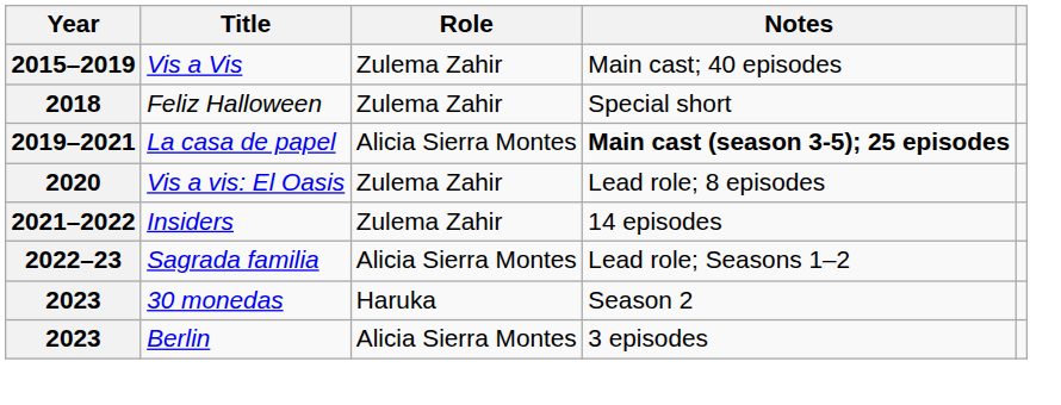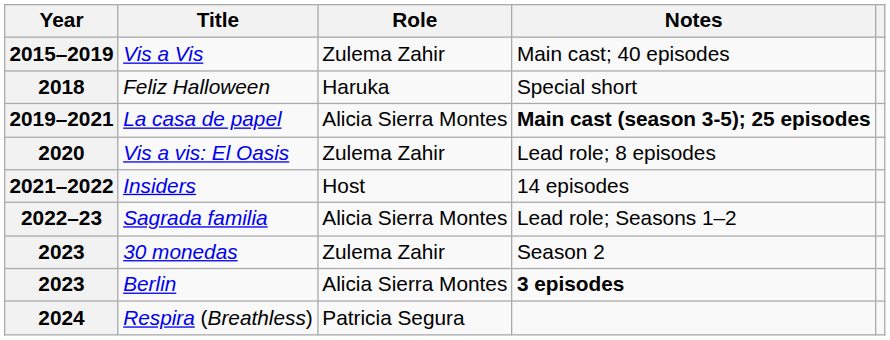 <table class="wikitable sortable plainrowheaders">
 <tr>
 <th scope="col">Year</th>
 <th scope="col">Title</th>
 <th scope="col">Role</th>
 <th scope="col" class="unsortable">Notes</th>
 <th scope="col" class="unsortable"></th>
 </tr>
 <tr>
 <th scope="row" style=text-align:center>2015–2019</th>
 <td><em><a href='#'>Vis a Vis</a></em></td>
 <td>Zulema Zahir</td>
 <td>Main cast; 40 episodes</td>
 <td align = "center"></td>
 </tr>
 <tr>
 <th scope="row" style=text-align:center>2018</th>
 <td><em>Feliz Halloween</em></td>
-<td>Zulema Zahir</td>
+<td>Haruka</td>
 <td>Special short</td>
 <td align = "center"></td>
 </tr>
 <tr>
 <th scope="row" style=text-align:center>2019–2021</th>
 <td><em><a href='#'>La casa de papel</a></em></td>
 <td>Alicia Sierra Montes</td>
 <td><strong>Main cast (season 3-5); 25 episodes</strong></td>
 <td align = "center"></td>
 </tr>
 <tr>
 <th scope="row" style=text-align:center>2020</th>
 <td><em><a href='#'>Vis a vis: El Oasis</a></em></td>
 <td>Zulema Zahir</td>
 <td>Lead role; 8 episodes</td>
 <td align = "center"></td>
 </tr>
 <tr>
 <th scope="row" style=text-align:center>2021–2022</th>
 <td><em><a href='#'>Insiders</a></em></td>
-<td>Zulema Zahir</td>
+<td>Host</td>
 <td>14 episodes</td>
 <td align = "center"></td>
 </tr>
 <tr>
 <th scope="row" style=text-align:center>2022–23</th>
 <td><em><a href='#'>Sagrada familia</a></em></td>
 <td>Alicia Sierra Montes</td>
 <td>Lead role; Seasons 1–2</td>
 <td></td>
 </tr>
 <tr>
 <th scope="row" style=text-align:center>2023</th>
 <td><em><a href='#'>30 monedas</a></em></td>
-<td>Haruka</td>
+<td>Zulema Zahir</td>
 <td>Season 2</td>
 <td align = "center"></td>
 </tr>
 <tr>
 <th scope="row" style=text-align:center>2023</th>
 <td><em><a href='#'>Berlin</a></em></td>
 <td>Alicia Sierra Montes</td>
-<td>3 episodes</td>
+<td><strong>3 episodes</strong></td>
+<td align = "center"></td>
+</tr>
+<tr>
+<th scope="row" style=text-align:center>2024</th>
+<td><em><a href='#'>Respira</a></em> (<em>Breathless</em>)</td>
+<td>Patricia Segura</td>
+<td></td>
 <td align = "center"></td>
 </tr>
 </table>
